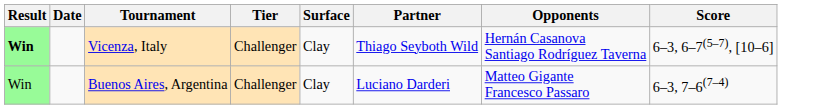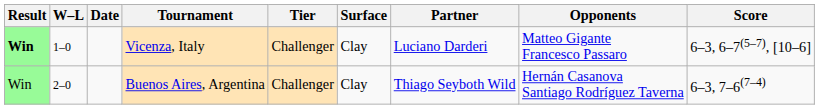 <table class="sortable wikitable">
 <tr>
 <th>Result</th>
+<th class="unsortable">W–L</th>
 <th>Date</th>
 <th>Tournament</th>
 <th>Tier</th>
 <th>Surface</th>
 <th>Partner</th>
 <th>Opponents</th>
 <th class="unsortable">Score</th>
 </tr>
 <tr>
 <td bgcolor=98fb98><strong>Win</strong></td>
+<td><small>1–0</small></td>
 <td><a href='#'></a></td>
 <td style="background:moccasin;"><a href='#'>Vicenza</a>, Italy</td>
 <td style="background:moccasin;">Challenger</td>
 <td>Clay</td>
-<td> <a href='#'>Thiago Seyboth Wild</a></td>
-<td> <a href='#'>Hernán Casanova</a><br> <a href='#'>Santiago Rodríguez Taverna</a></td>
+<td> <a href='#'>Luciano Darderi</a></td>
+<td> <a href='#'>Matteo Gigante</a><br> <a href='#'>Francesco Passaro</a></td>
 <td>6–3, 6–7<sup>(5–7)</sup>, [10–6]</td>
 </tr>
 <tr>
 <td bgcolor=98fb98>Win</td>
+<td><small>2–0</small></td>
 <td><a href='#'></a></td>
 <td style="background:moccasin;"><a href='#'>Buenos Aires</a>, Argentina</td>
 <td style="background:moccasin;">Challenger</td>
 <td>Clay</td>
-<td> <a href='#'>Luciano Darderi</a></td>
-<td> <a href='#'>Matteo Gigante</a><br> <a href='#'>Francesco Passaro</a></td>
+<td> <a href='#'>Thiago Seyboth Wild</a></td>
+<td> <a href='#'>Hernán Casanova</a><br> <a href='#'>Santiago Rodríguez Taverna</a></td>
 <td>6–3, 7–6<sup>(7–4)</sup></td>
 </tr>
 </table>
